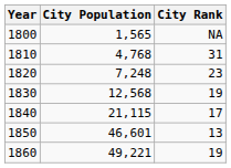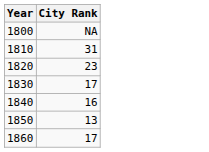 <table class="wikitable" style="text-align:right">
 <tr>
 <th>Year</th>
-<th>City Population</th>
 <th>City Rank</th>
 </tr>
 <tr>
 <td>1800</td>
-<td>1,565</td>
 <td>NA</td>
 </tr>
 <tr>
 <td>1810</td>
-<td>4,768</td>
 <td>31</td>
 </tr>
 <tr>
 <td>1820</td>
-<td>7,248</td>
 <td>23</td>
 </tr>
 <tr>
 <td>1830</td>
-<td>12,568</td>
-<td>19</td>
+<td>17</td>
 </tr>
 <tr>
 <td>1840</td>
-<td>21,115</td>
-<td>17</td>
+<td>16</td>
 </tr>
 <tr>
 <td>1850</td>
-<td>46,601</td>
 <td>13</td>
 </tr>
 <tr>
 <td>1860</td>
-<td>49,221</td>
-<td>19</td>
+<td>17</td>
 </tr>
 </table>
